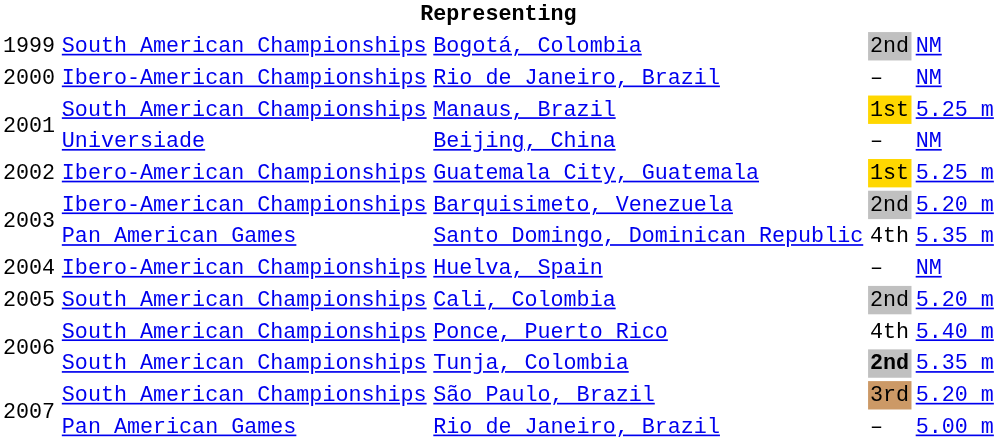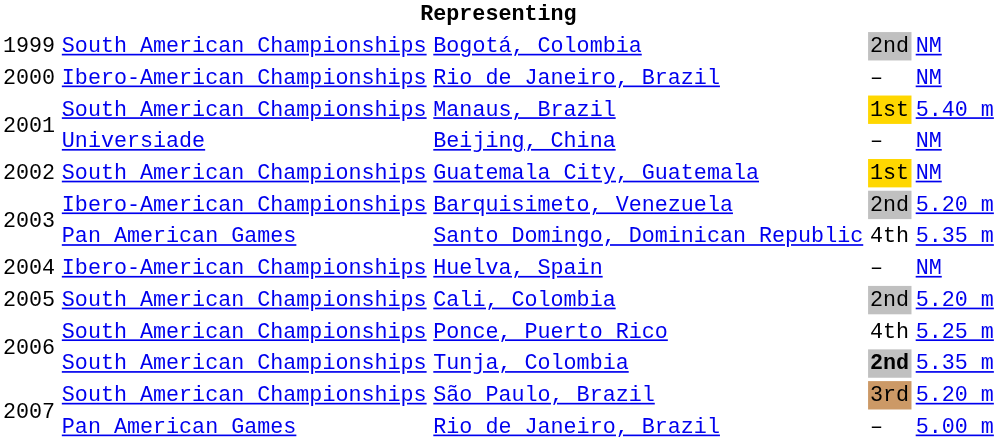 <table>
 <tr>
 <th colspan="6">Representing </th>
 </tr>
 <tr>
 <td>1999</td>
 <td><a href='#'>South American Championships</a></td>
 <td><a href='#'>Bogotá, Colombia</a></td>
 <td bgcolor=silver>2nd</td>
 <td><a href='#'>NM</a></td>
 </tr>
 <tr>
 <td>2000</td>
 <td><a href='#'>Ibero-American Championships</a></td>
 <td><a href='#'>Rio de Janeiro, Brazil</a></td>
 <td>–</td>
 <td><a href='#'>NM</a></td>
 </tr>
 <tr>
 <td rowspan=2>2001</td>
 <td><a href='#'>South American Championships</a></td>
 <td><a href='#'>Manaus, Brazil</a></td>
 <td bgcolor=gold>1st</td>
-<td><a href='#'>5.25 m</a></td>
+<td><a href='#'>5.40 m</a></td>
 </tr>
 <tr>
 <td><a href='#'>Universiade</a></td>
 <td><a href='#'>Beijing, China</a></td>
 <td>–</td>
 <td><a href='#'>NM</a></td>
 </tr>
 <tr>
 <td>2002</td>
-<td><a href='#'>Ibero-American Championships</a></td>
+<td><a href='#'>South American Championships</a></td>
 <td><a href='#'>Guatemala City, Guatemala</a></td>
 <td bgcolor=gold>1st</td>
-<td><a href='#'>5.25 m</a></td>
+<td><a href='#'>NM</a></td>
 </tr>
 <tr>
 <td rowspan=2>2003</td>
 <td><a href='#'>Ibero-American Championships</a></td>
 <td><a href='#'>Barquisimeto, Venezuela</a></td>
 <td bgcolor=silver>2nd</td>
 <td><a href='#'>5.20 m</a></td>
 </tr>
 <tr>
 <td><a href='#'>Pan American Games</a></td>
 <td><a href='#'>Santo Domingo, Dominican Republic</a></td>
 <td>4th</td>
 <td><a href='#'>5.35 m</a></td>
 </tr>
 <tr>
 <td>2004</td>
 <td><a href='#'>Ibero-American Championships</a></td>
 <td><a href='#'>Huelva, Spain</a></td>
 <td>–</td>
 <td><a href='#'>NM</a></td>
 </tr>
 <tr>
 <td>2005</td>
 <td><a href='#'>South American Championships</a></td>
 <td><a href='#'>Cali, Colombia</a></td>
 <td bgcolor=silver>2nd</td>
 <td><a href='#'>5.20 m</a></td>
 </tr>
 <tr>
 <td rowspan=2>2006</td>
 <td><a href='#'>South American Championships</a></td>
 <td><a href='#'>Ponce, Puerto Rico</a></td>
 <td>4th</td>
-<td><a href='#'>5.40 m</a></td>
+<td><a href='#'>5.25 m</a></td>
 </tr>
 <tr>
 <td><a href='#'>South American Championships</a></td>
 <td><a href='#'>Tunja, Colombia</a></td>
 <td bgcolor=silver><strong>2nd</strong></td>
 <td><a href='#'>5.35 m</a></td>
 </tr>
 <tr>
 <td rowspan=2>2007</td>
 <td><a href='#'>South American Championships</a></td>
 <td><a href='#'>São Paulo, Brazil</a></td>
 <td bgcolor=cc9966>3rd</td>
 <td><a href='#'>5.20 m</a></td>
 </tr>
 <tr>
 <td><a href='#'>Pan American Games</a></td>
 <td><a href='#'>Rio de Janeiro, Brazil</a></td>
 <td>–</td>
 <td><a href='#'>5.00 m</a></td>
 </tr>
 </table>
